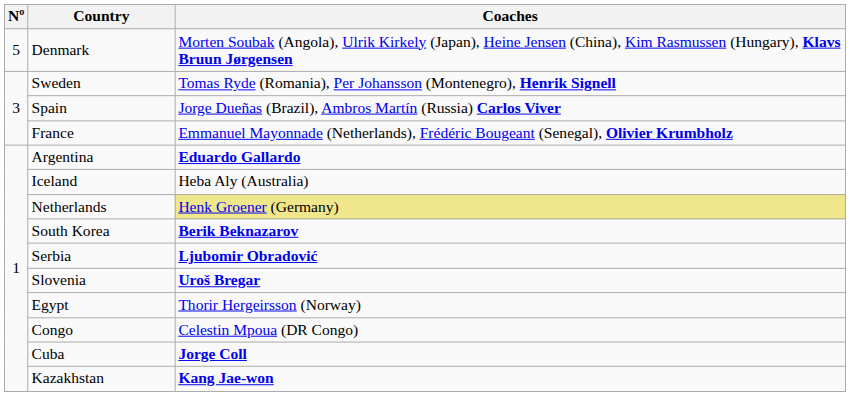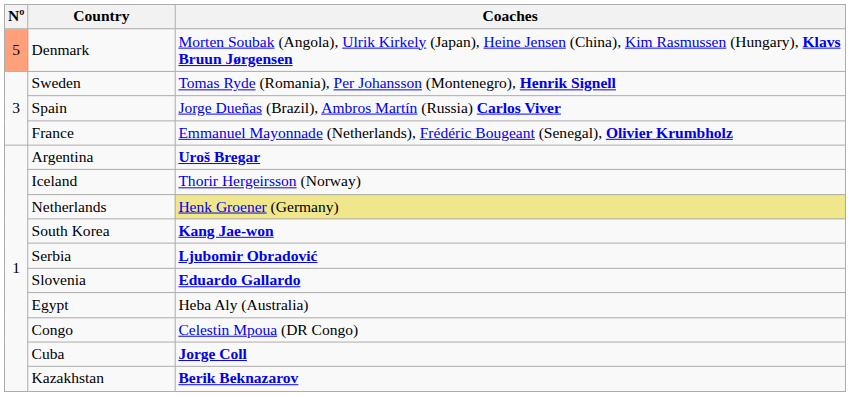 <table class="wikitable">
 <tr>
 <th>Nº</th>
 <th style=width:9em>Country</th>
 <th>Coaches</th>
 </tr>
 <tr>
-<td align="center" rowspan="1">5</td>
+<td align="center" rowspan="1" style="background: lightsalmon;">5</td>
 <td> Denmark</td>
 <td><a href='#'>Morten Soubak</a> (Angola), <a href='#'>Ulrik Kirkely</a> (Japan), <a href='#'>Heine Jensen</a> (China), <a href='#'>Kim Rasmussen</a> (Hungary), <strong><a href='#'>Klavs Bruun Jørgensen</a></strong></td>
 </tr>
 <tr>
 <td align="center" rowspan="3">3</td>
 <td> Sweden</td>
 <td><a href='#'>Tomas Ryde</a> (Romania), <a href='#'>Per Johansson</a> (Montenegro), <strong><a href='#'>Henrik Signell</a></strong></td>
 </tr>
 <tr>
 <td> Spain</td>
 <td><a href='#'>Jorge Dueñas</a> (Brazil), <a href='#'>Ambros Martín</a> (Russia) <strong><a href='#'>Carlos Viver</a></strong></td>
 </tr>
 <tr>
 <td> France</td>
 <td><a href='#'>Emmanuel Mayonnade</a> (Netherlands), <a href='#'>Frédéric Bougeant</a> (Senegal), <strong><a href='#'>Olivier Krumbholz</a></strong></td>
 </tr>
 <tr>
 <td align="center" rowspan="10">1</td>
 <td> Argentina</td>
-<td><strong><a href='#'>Eduardo Gallardo</a></strong></td>
+<td><strong><a href='#'>Uroš Bregar</a></strong></td>
 </tr>
 <tr>
 <td> Iceland</td>
-<td>Heba Aly (Australia)</td>
+<td><a href='#'>Thorir Hergeirsson</a> (Norway)</td>
 </tr>
 <tr>
 <td> Netherlands</td>
 <td style="background: khaki;"><a href='#'>Henk Groener</a> (Germany)</td>
 </tr>
 <tr>
 <td> South Korea</td>
-<td><strong><a href='#'>Berik Beknazarov</a></strong></td>
+<td><strong><a href='#'>Kang Jae-won</a></strong></td>
 </tr>
 <tr>
 <td> Serbia</td>
 <td><strong><a href='#'>Ljubomir Obradović</a></strong></td>
 </tr>
 <tr>
 <td> Slovenia</td>
-<td><strong><a href='#'>Uroš Bregar</a></strong></td>
+<td><strong><a href='#'>Eduardo Gallardo</a></strong></td>
 </tr>
 <tr>
 <td> Egypt</td>
-<td><a href='#'>Thorir Hergeirsson</a> (Norway)</td>
+<td>Heba Aly (Australia)</td>
 </tr>
 <tr>
 <td> Congo</td>
 <td><a href='#'>Celestin Mpoua</a> (DR Congo)</td>
 </tr>
 <tr>
 <td> Cuba</td>
 <td><strong><a href='#'>Jorge Coll</a></strong></td>
 </tr>
 <tr>
 <td> Kazakhstan</td>
-<td><strong><a href='#'>Kang Jae-won</a></strong></td>
+<td><strong><a href='#'>Berik Beknazarov</a></strong></td>
 </tr>
 </table>
